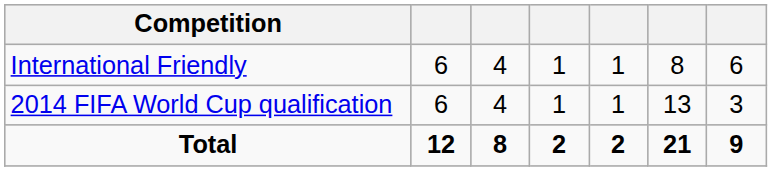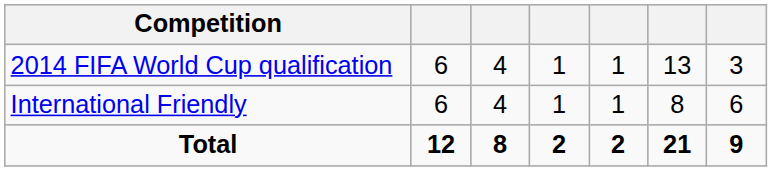 <table class="wikitable" style="text-align: center;">
 <tr>
 <th width=250>Competition</th>
 <th width=30></th>
 <th width=30></th>
 <th width=30></th>
 <th width=30></th>
 <th width=30></th>
 <th width=30></th>
 </tr>
 <tr>
+<td align="left"><a href='#'>2014 FIFA World Cup qualification</a></td>
+<td>6</td>
+<td>4</td>
+<td>1</td>
+<td>1</td>
+<td>13</td>
+<td>3</td>
+</tr>
+<tr>
 <td align="left"><a href='#'>International Friendly</a></td>
 <td>6</td>
 <td>4</td>
 <td>1</td>
 <td>1</td>
 <td>8</td>
 <td>6</td>
-</tr>
-<tr>
-<td align="left"><a href='#'>2014 FIFA World Cup qualification</a></td>
-<td>6</td>
-<td>4</td>
-<td>1</td>
-<td>1</td>
-<td>13</td>
-<td>3</td>
 </tr>
 <tr>
 <td><strong>Total</strong></td>
 <td><strong>12</strong></td>
 <td><strong>8</strong></td>
 <td><strong>2</strong></td>
 <td><strong>2</strong></td>
 <td><strong>21</strong></td>
 <td><strong>9</strong></td>
 </tr>
 </table>
